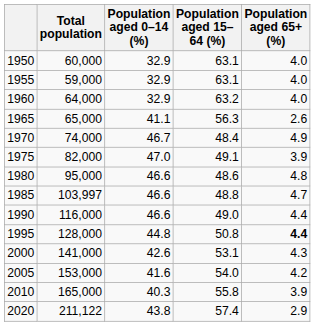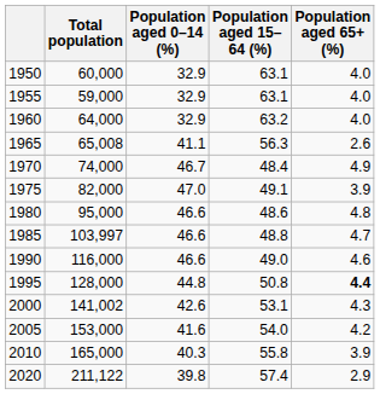 <table class="wikitable" style="text-align: right;">
 <tr>
 <th></th>
 <th width="80pt">Total population</th>
 <th width="80pt">Population aged 0–14 (%)</th>
 <th width="80pt">Population aged 15–64 (%)</th>
 <th width="80pt">Population aged 65+ (%)</th>
 </tr>
 <tr>
 <td>1950</td>
 <td>60,000</td>
 <td>32.9</td>
 <td>63.1</td>
 <td>4.0</td>
 </tr>
 <tr>
 <td>1955</td>
 <td>59,000</td>
 <td>32.9</td>
 <td>63.1</td>
 <td>4.0</td>
 </tr>
 <tr>
 <td>1960</td>
 <td>64,000</td>
 <td>32.9</td>
 <td>63.2</td>
 <td>4.0</td>
 </tr>
 <tr>
 <td>1965</td>
-<td>65,000</td>
+<td>65,008</td>
 <td>41.1</td>
 <td>56.3</td>
 <td>2.6</td>
 </tr>
 <tr>
 <td>1970</td>
 <td>74,000</td>
 <td>46.7</td>
 <td>48.4</td>
 <td>4.9</td>
 </tr>
 <tr>
 <td>1975</td>
 <td>82,000</td>
 <td>47.0</td>
 <td>49.1</td>
 <td>3.9</td>
 </tr>
 <tr>
 <td>1980</td>
 <td>95,000</td>
 <td>46.6</td>
 <td>48.6</td>
 <td>4.8</td>
 </tr>
 <tr>
 <td>1985</td>
 <td>103,997</td>
 <td>46.6</td>
 <td>48.8</td>
 <td>4.7</td>
 </tr>
 <tr>
 <td>1990</td>
 <td>116,000</td>
 <td>46.6</td>
 <td>49.0</td>
-<td>4.4</td>
+<td>4.6</td>
 </tr>
 <tr>
 <td>1995</td>
 <td>128,000</td>
 <td>44.8</td>
 <td>50.8</td>
 <td><strong>4.4</strong></td>
 </tr>
 <tr>
 <td>2000</td>
-<td>141,000</td>
+<td>141,002</td>
 <td>42.6</td>
 <td>53.1</td>
 <td>4.3</td>
 </tr>
 <tr>
 <td>2005</td>
 <td>153,000</td>
 <td>41.6</td>
 <td>54.0</td>
 <td>4.2</td>
 </tr>
 <tr>
 <td>2010</td>
 <td>165,000</td>
 <td>40.3</td>
 <td>55.8</td>
 <td>3.9</td>
 </tr>
 <tr>
 <td>2020</td>
 <td>211,122</td>
-<td>43.8</td>
+<td>39.8</td>
 <td>57.4</td>
 <td>2.9</td>
 </tr>
 </table>
